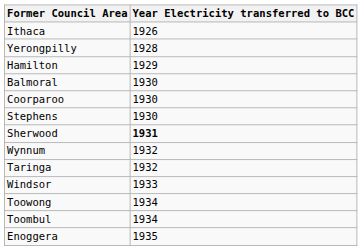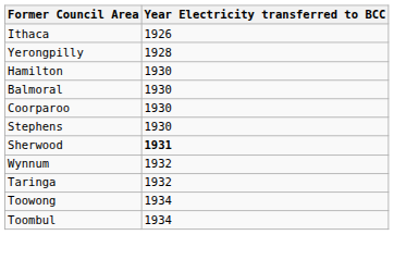 <table class="wikitable" style="float: right">
 <tr>
 <th>Former Council Area</th>
 <th>Year Electricity transferred to BCC</th>
 </tr>
 <tr>
 <td>Ithaca</td>
 <td>1926</td>
 </tr>
 <tr>
 <td>Yerongpilly</td>
 <td>1928</td>
 </tr>
 <tr>
 <td>Hamilton</td>
-<td>1929</td>
+<td>1930</td>
 </tr>
 <tr>
 <td>Balmoral</td>
 <td>1930</td>
 </tr>
 <tr>
 <td>Coorparoo</td>
 <td>1930</td>
 </tr>
 <tr>
 <td>Stephens</td>
 <td>1930</td>
 </tr>
 <tr>
 <td>Sherwood</td>
 <td><strong>1931</strong></td>
 </tr>
 <tr>
 <td>Wynnum</td>
 <td>1932</td>
 </tr>
 <tr>
 <td>Taringa</td>
 <td>1932</td>
 </tr>
 <tr>
-<td>Windsor</td>
-<td>1933</td>
-</tr>
-<tr>
 <td>Toowong</td>
 <td>1934</td>
 </tr>
 <tr>
 <td>Toombul</td>
 <td>1934</td>
 </tr>
-<tr>
-<td>Enoggera</td>
-<td>1935</td>
-</tr>
 </table>
